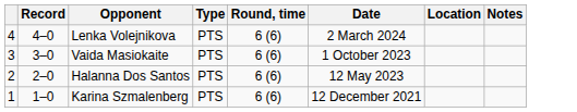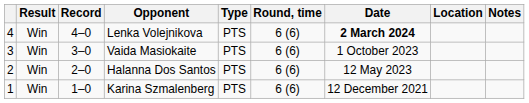 <table class="wikitable" style="text-align:center">
 <tr>
 <th></th>
+<th>Result</th>
 <th>Record</th>
 <th>Opponent</th>
 <th>Type</th>
 <th>Round, time</th>
 <th>Date</th>
 <th>Location</th>
 <th>Notes</th>
 </tr>
 <tr>
 <td>4</td>
+<td>Win</td>
 <td>4–0</td>
 <td align=left>Lenka Volejnikova</td>
 <td>PTS</td>
 <td>6 (6)</td>
-<td>2 March 2024</td>
+<td><strong>2 March 2024</strong></td>
 <td align=left></td>
 <td></td>
 </tr>
 <tr>
 <td>3</td>
+<td>Win</td>
 <td>3–0</td>
 <td align=left>Vaida Masiokaite</td>
 <td>PTS</td>
 <td>6 (6)</td>
 <td>1 October 2023</td>
 <td align=left></td>
 <td></td>
 </tr>
 <tr>
 <td>2</td>
+<td>Win</td>
 <td>2–0</td>
 <td align=left>Halanna Dos Santos</td>
 <td>PTS</td>
 <td>6 (6)</td>
 <td>12 May 2023</td>
 <td align=left></td>
 <td></td>
 </tr>
 <tr>
 <td>1</td>
+<td>Win</td>
 <td>1–0</td>
 <td align=left>Karina Szmalenberg</td>
 <td>PTS</td>
 <td>6 (6)</td>
 <td>12 December 2021</td>
 <td align=left></td>
 <td></td>
 </tr>
 </table>
